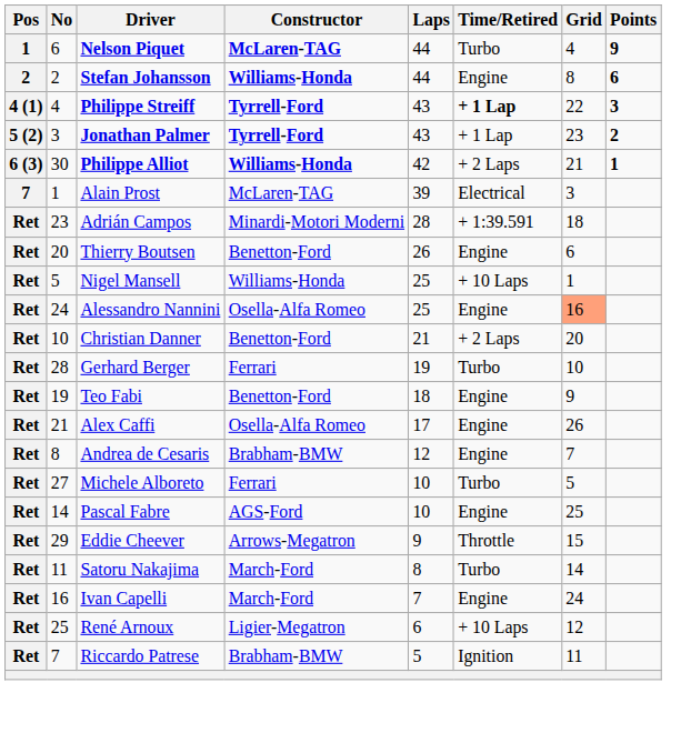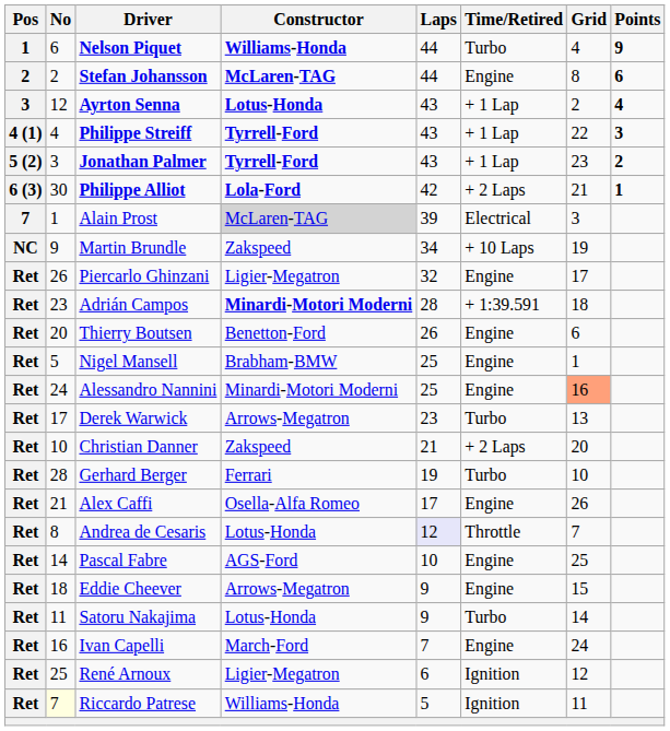 <table class="wikitable sortable" style="font-size: 95%;">
 <tr>
 <th>Pos</th>
 <th>No</th>
 <th>Driver</th>
 <th>Constructor</th>
 <th>Laps</th>
 <th>Time/Retired</th>
 <th>Grid</th>
 <th>Points</th>
 </tr>
 <tr>
 <th>1</th>
 <td>6</td>
 <td> <strong><a href='#'>Nelson Piquet</a></strong></td>
-<td><strong><a href='#'>McLaren</a>-<a href='#'>TAG</a></strong></td>
+<td><strong><a href='#'>Williams</a>-<a href='#'>Honda</a></strong></td>
 <td>44</td>
 <td>Turbo</td>
 <td>4</td>
 <td><strong>9</strong></td>
 </tr>
 <tr>
 <th>2</th>
 <td>2</td>
 <td> <strong><a href='#'>Stefan Johansson</a></strong></td>
-<td><strong><a href='#'>Williams</a>-<a href='#'>Honda</a></strong></td>
+<td><strong><a href='#'>McLaren</a>-<a href='#'>TAG</a></strong></td>
 <td>44</td>
 <td>Engine</td>
 <td>8</td>
 <td><strong>6</strong></td>
+</tr>
+<tr>
+<th>3</th>
+<td>12</td>
+<td> <strong><a href='#'>Ayrton Senna</a></strong></td>
+<td><strong><a href='#'>Lotus</a>-<a href='#'>Honda</a></strong></td>
+<td>43</td>
+<td>+ 1 Lap</td>
+<td>2</td>
+<td><strong>4</strong></td>
 </tr>
 <tr>
 <th>4 (1)</th>
 <td>4</td>
 <td> <strong><a href='#'>Philippe Streiff</a></strong></td>
 <td><strong><a href='#'>Tyrrell</a>-<a href='#'>Ford</a></strong></td>
 <td>43</td>
-<td><strong>+ 1 Lap</strong></td>
+<td>+ 1 Lap</td>
 <td>22</td>
 <td><strong>3</strong></td>
 </tr>
 <tr>
 <th>5 (2)</th>
 <td>3</td>
 <td> <strong><a href='#'>Jonathan Palmer</a></strong></td>
 <td><strong><a href='#'>Tyrrell</a>-<a href='#'>Ford</a></strong></td>
 <td>43</td>
 <td>+ 1 Lap</td>
 <td>23</td>
 <td><strong>2</strong></td>
 </tr>
 <tr>
 <th>6 (3)</th>
 <td>30</td>
 <td> <strong><a href='#'>Philippe Alliot</a></strong></td>
-<td><strong><a href='#'>Williams</a>-<a href='#'>Honda</a></strong></td>
+<td><strong><a href='#'>Lola</a>-<a href='#'>Ford</a></strong></td>
 <td>42</td>
 <td>+ 2 Laps</td>
 <td>21</td>
 <td><strong>1</strong></td>
 </tr>
 <tr>
 <th>7</th>
 <td>1</td>
 <td> <a href='#'>Alain Prost</a></td>
-<td><a href='#'>McLaren</a>-<a href='#'>TAG</a></td>
+<td style="background: lightgrey;"><a href='#'>McLaren</a>-<a href='#'>TAG</a></td>
 <td>39</td>
 <td>Electrical</td>
 <td>3</td>
 <td> </td>
 </tr>
 <tr>
+<th>NC</th>
+<td>9</td>
+<td> <a href='#'>Martin Brundle</a></td>
+<td><a href='#'>Zakspeed</a></td>
+<td>34</td>
+<td>+ 10 Laps</td>
+<td>19</td>
+<td> </td>
+</tr>
+<tr>
+<th>Ret</th>
+<td>26</td>
+<td> <a href='#'>Piercarlo Ghinzani</a></td>
+<td><a href='#'>Ligier</a>-<a href='#'>Megatron</a></td>
+<td>32</td>
+<td>Engine</td>
+<td>17</td>
+<td> </td>
+</tr>
+<tr>
 <th>Ret</th>
 <td>23</td>
 <td> <a href='#'>Adrián Campos</a></td>
-<td><a href='#'>Minardi</a>-<a href='#'>Motori Moderni</a></td>
+<td><strong><a href='#'>Minardi</a>-<a href='#'>Motori Moderni</a></strong></td>
 <td>28</td>
 <td>+ 1:39.591</td>
 <td>18</td>
 <td> </td>
 </tr>
 <tr>
 <th>Ret</th>
 <td>20</td>
 <td> <a href='#'>Thierry Boutsen</a></td>
 <td><a href='#'>Benetton</a>-<a href='#'>Ford</a></td>
 <td>26</td>
 <td>Engine</td>
 <td>6</td>
 <td> </td>
 </tr>
 <tr>
 <th>Ret</th>
 <td>5</td>
 <td> <a href='#'>Nigel Mansell</a></td>
-<td><a href='#'>Williams</a>-<a href='#'>Honda</a></td>
+<td><a href='#'>Brabham</a>-<a href='#'>BMW</a></td>
 <td>25</td>
-<td>+ 10 Laps</td>
+<td>Engine</td>
 <td>1</td>
 <td> </td>
 </tr>
 <tr>
 <th>Ret</th>
 <td>24</td>
 <td> <a href='#'>Alessandro Nannini</a></td>
-<td><a href='#'>Osella</a>-<a href='#'>Alfa Romeo</a></td>
+<td><a href='#'>Minardi</a>-<a href='#'>Motori Moderni</a></td>
 <td>25</td>
 <td>Engine</td>
 <td style="background: lightsalmon;">16</td>
 <td> </td>
 </tr>
 <tr>
 <th>Ret</th>
+<td>17</td>
+<td> <a href='#'>Derek Warwick</a></td>
+<td><a href='#'>Arrows</a>-<a href='#'>Megatron</a></td>
+<td>23</td>
+<td>Turbo</td>
+<td>13</td>
+<td> </td>
+</tr>
+<tr>
+<th>Ret</th>
 <td>10</td>
 <td> <a href='#'>Christian Danner</a></td>
-<td><a href='#'>Benetton</a>-<a href='#'>Ford</a></td>
+<td><a href='#'>Zakspeed</a></td>
 <td>21</td>
 <td>+ 2 Laps</td>
 <td>20</td>
 <td> </td>
 </tr>
 <tr>
 <th>Ret</th>
 <td>28</td>
 <td> <a href='#'>Gerhard Berger</a></td>
 <td><a href='#'>Ferrari</a></td>
 <td>19</td>
 <td>Turbo</td>
 <td>10</td>
 <td> </td>
 </tr>
 <tr>
 <th>Ret</th>
-<td>19</td>
-<td> <a href='#'>Teo Fabi</a></td>
-<td><a href='#'>Benetton</a>-<a href='#'>Ford</a></td>
-<td>18</td>
-<td>Engine</td>
-<td>9</td>
-<td> </td>
-</tr>
-<tr>
-<th>Ret</th>
 <td>21</td>
 <td> <a href='#'>Alex Caffi</a></td>
 <td><a href='#'>Osella</a>-<a href='#'>Alfa Romeo</a></td>
 <td>17</td>
 <td>Engine</td>
 <td>26</td>
 <td> </td>
 </tr>
 <tr>
 <th>Ret</th>
 <td>8</td>
 <td> <a href='#'>Andrea de Cesaris</a></td>
-<td><a href='#'>Brabham</a>-<a href='#'>BMW</a></td>
-<td>12</td>
-<td>Engine</td>
+<td><a href='#'>Lotus</a>-<a href='#'>Honda</a></td>
+<td style="background: lavender;">12</td>
+<td>Throttle</td>
 <td>7</td>
-<td> </td>
-</tr>
-<tr>
-<th>Ret</th>
-<td>27</td>
-<td> <a href='#'>Michele Alboreto</a></td>
-<td><a href='#'>Ferrari</a></td>
-<td>10</td>
-<td>Turbo</td>
-<td>5</td>
 <td> </td>
 </tr>
 <tr>
 <th>Ret</th>
 <td>14</td>
 <td> <a href='#'>Pascal Fabre</a></td>
 <td><a href='#'>AGS</a>-<a href='#'>Ford</a></td>
 <td>10</td>
 <td>Engine</td>
 <td>25</td>
 <td> </td>
 </tr>
 <tr>
 <th>Ret</th>
-<td>29</td>
+<td>18</td>
 <td> <a href='#'>Eddie Cheever</a></td>
 <td><a href='#'>Arrows</a>-<a href='#'>Megatron</a></td>
 <td>9</td>
-<td>Throttle</td>
+<td>Engine</td>
 <td>15</td>
 <td> </td>
 </tr>
 <tr>
 <th>Ret</th>
 <td>11</td>
 <td> <a href='#'>Satoru Nakajima</a></td>
-<td><a href='#'>March</a>-<a href='#'>Ford</a></td>
-<td>8</td>
+<td><a href='#'>Lotus</a>-<a href='#'>Honda</a></td>
+<td>9</td>
 <td>Turbo</td>
 <td>14</td>
 <td> </td>
 </tr>
 <tr>
 <th>Ret</th>
 <td>16</td>
 <td> <a href='#'>Ivan Capelli</a></td>
 <td><a href='#'>March</a>-<a href='#'>Ford</a></td>
 <td>7</td>
 <td>Engine</td>
 <td>24</td>
 <td> </td>
 </tr>
 <tr>
 <th>Ret</th>
 <td>25</td>
 <td> <a href='#'>René Arnoux</a></td>
 <td><a href='#'>Ligier</a>-<a href='#'>Megatron</a></td>
 <td>6</td>
-<td>+ 10 Laps</td>
+<td>Ignition</td>
 <td>12</td>
 <td> </td>
 </tr>
 <tr>
 <th>Ret</th>
-<td>7</td>
+<td style="background: lightyellow;">7</td>
 <td> <a href='#'>Riccardo Patrese</a></td>
-<td><a href='#'>Brabham</a>-<a href='#'>BMW</a></td>
+<td><a href='#'>Williams</a>-<a href='#'>Honda</a></td>
 <td>5</td>
 <td>Ignition</td>
 <td>11</td>
 <td> </td>
 </tr>
 <tr>
 <th colspan="8"></th>
 </tr>
 </table>
